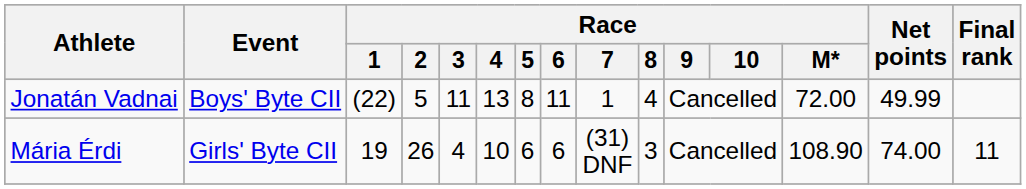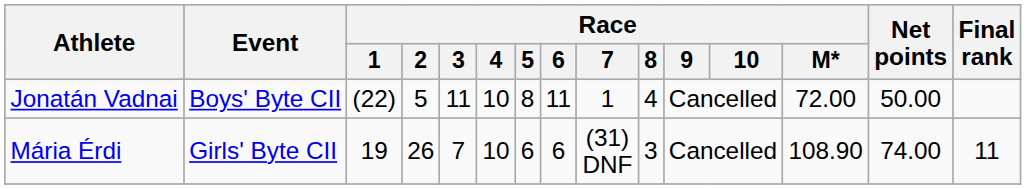 <table class="wikitable" style="font-size:90%">
 <tr>
 <th rowspan="2">Athlete</th>
 <th rowspan="2">Event</th>
 <th colspan=11>Race</th>
 <th rowspan=2>Net<br>points</th>
 <th rowspan=2>Final <br>rank</th>
 </tr>
 <tr style="font-size:95%">
 <th>1</th>
 <th>2</th>
 <th>3</th>
 <th>4</th>
 <th>5</th>
 <th>6</th>
 <th>7</th>
 <th>8</th>
 <th>9</th>
 <th>10</th>
 <th>M*</th>
 </tr>
 <tr align=center>
 <td align=left><a href='#'>Jonatán Vadnai</a></td>
 <td align=left><a href='#'>Boys' Byte CII</a></td>
 <td>(22)</td>
 <td>5</td>
 <td>11</td>
-<td>13</td>
+<td>10</td>
 <td>8</td>
 <td>11</td>
 <td>1</td>
 <td>4</td>
 <td colspan=2>Cancelled</td>
 <td>72.00</td>
-<td>49.99</td>
+<td>50.00</td>
 <td></td>
 </tr>
 <tr align=center>
 <td align=left><a href='#'>Mária Érdi</a></td>
 <td align=left><a href='#'>Girls' Byte CII</a></td>
 <td>19</td>
 <td>26</td>
-<td>4</td>
+<td>7</td>
 <td>10</td>
 <td>6</td>
 <td>6</td>
 <td>(31)<br>DNF</td>
 <td>3</td>
 <td colspan=2>Cancelled</td>
 <td>108.90</td>
 <td>74.00</td>
 <td>11</td>
 </tr>
 </table>
